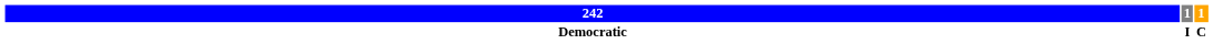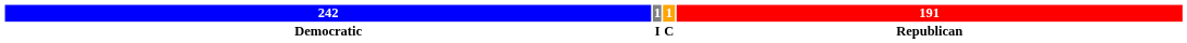 <table style="width:70%; text-align:center">
 <tr style="color:white">
 <td style="background:blue; width:55.86%"><strong>242</strong></td>
 <td style="background:grey; width:0.23%"><strong>1</strong></td>
 <td style="background:orange; width:0.23%"><strong>1</strong></td>
+<td style="background:red; width:43.91%"><strong>191</strong></td>
 </tr>
 <tr>
 <td><span><strong>Democratic</strong></span></td>
 <td><span><strong>I</strong></span></td>
 <td><span><strong>C</strong></span></td>
+<td><span><strong>Republican</strong></span></td>
 </tr>
 </table>
